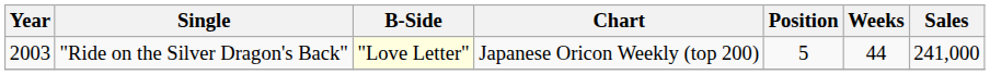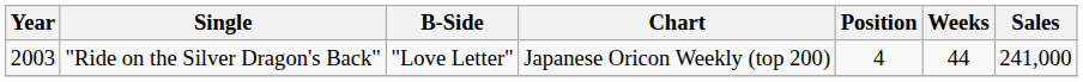 <table class="wikitable" border="1">
 <tr>
 <th>Year</th>
 <th>Single</th>
 <th>B-Side</th>
 <th>Chart</th>
 <th>Position</th>
 <th>Weeks</th>
 <th>Sales</th>
 </tr>
 <tr>
 <td>2003</td>
 <td>"Ride on the Silver Dragon's Back"</td>
-<td style="background: lightyellow;">"Love Letter"</td>
+<td>"Love Letter"</td>
 <td>Japanese Oricon Weekly (top 200)</td>
-<td align="center">5</td>
+<td align="center">4</td>
 <td align="center">44</td>
 <td align="center">241,000</td>
 </tr>
 <tr>
 </tr>
 </table>
